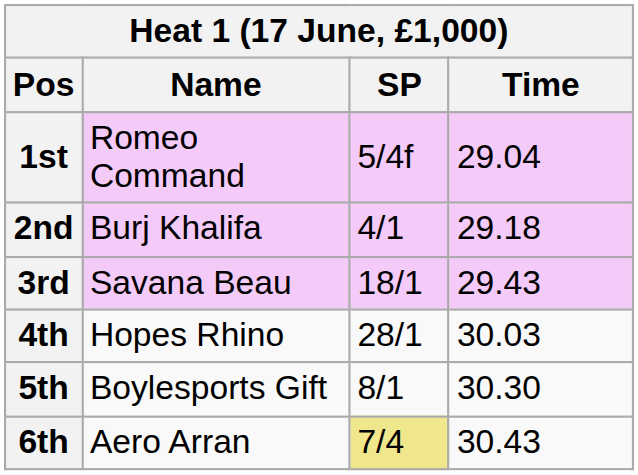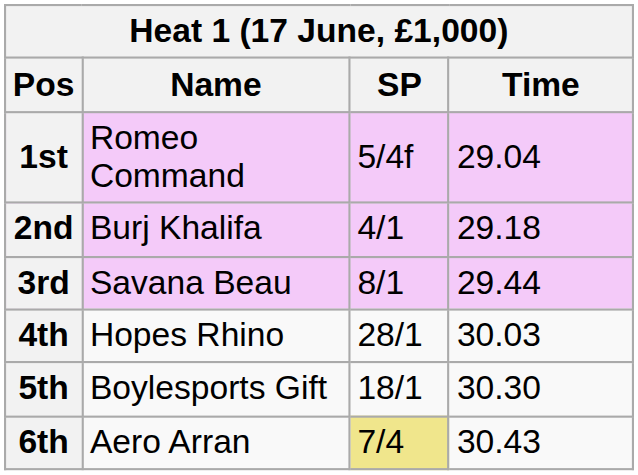 <table class="wikitable">
 <tr>
 <th colspan="6">Heat 1 (17 June, £1,000)</th>
 </tr>
 <tr>
 <th width=20>Pos</th>
 <th width=120>Name</th>
 <th width=40>SP</th>
 <th width=80>Time</th>
 </tr>
 <tr style="background: #f4caf9;">
 <th>1st</th>
 <td>Romeo Command</td>
 <td>5/4f</td>
 <td>29.04</td>
 </tr>
 <tr style="background: #f4caf9;">
 <th>2nd</th>
 <td>Burj Khalifa</td>
 <td>4/1</td>
 <td>29.18</td>
 </tr>
 <tr style="background: #f4caf9;">
 <th>3rd</th>
 <td>Savana Beau</td>
-<td>18/1</td>
-<td>29.43</td>
+<td>8/1</td>
+<td>29.44</td>
 </tr>
 <tr>
 <th>4th</th>
 <td>Hopes Rhino</td>
 <td>28/1</td>
 <td>30.03</td>
 </tr>
 <tr>
 <th>5th</th>
 <td>Boylesports Gift</td>
-<td>8/1</td>
+<td>18/1</td>
 <td>30.30</td>
 </tr>
 <tr>
 <th>6th</th>
 <td>Aero Arran</td>
 <td style="background: khaki;">7/4</td>
 <td>30.43</td>
 </tr>
 </table>
